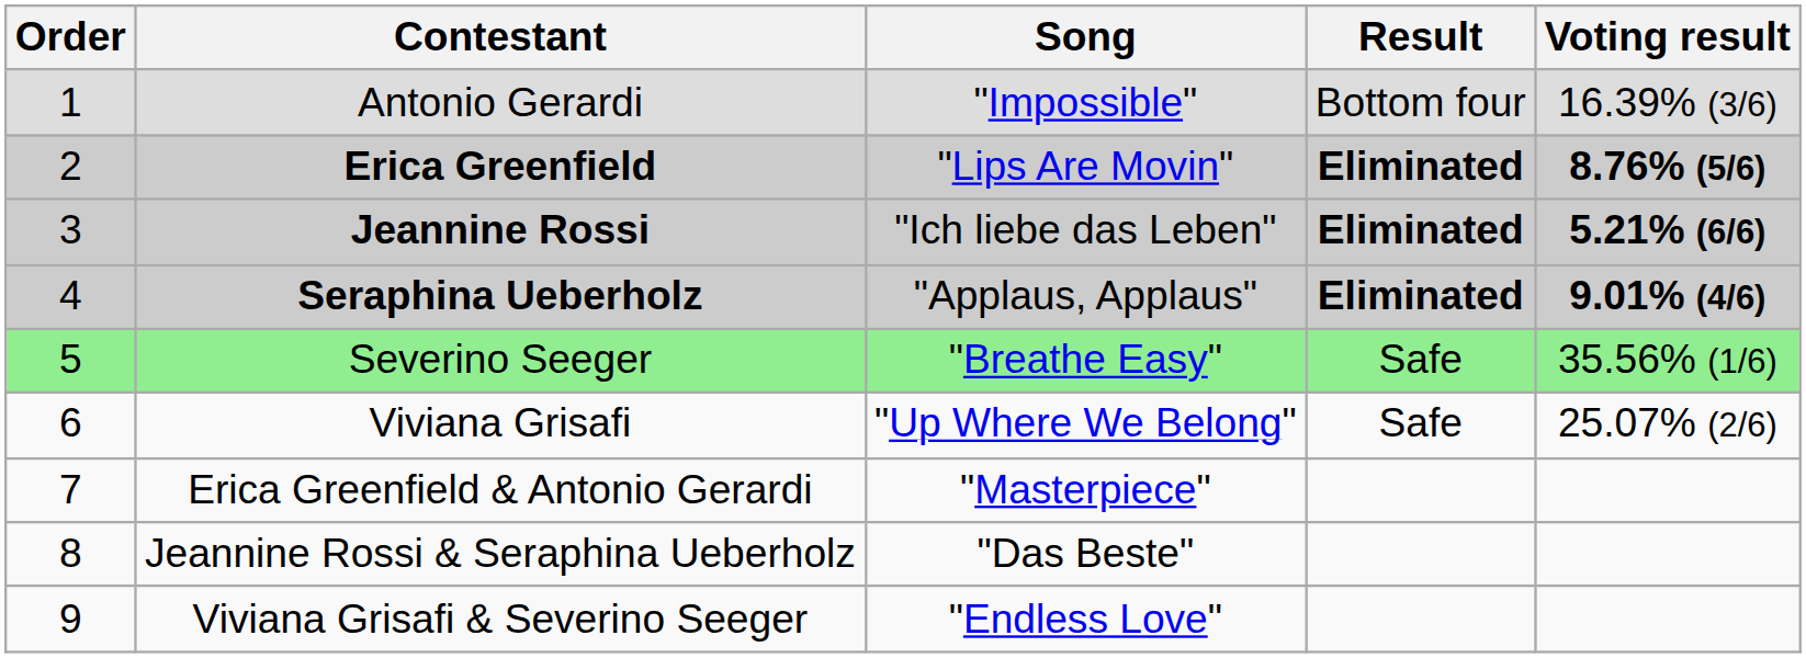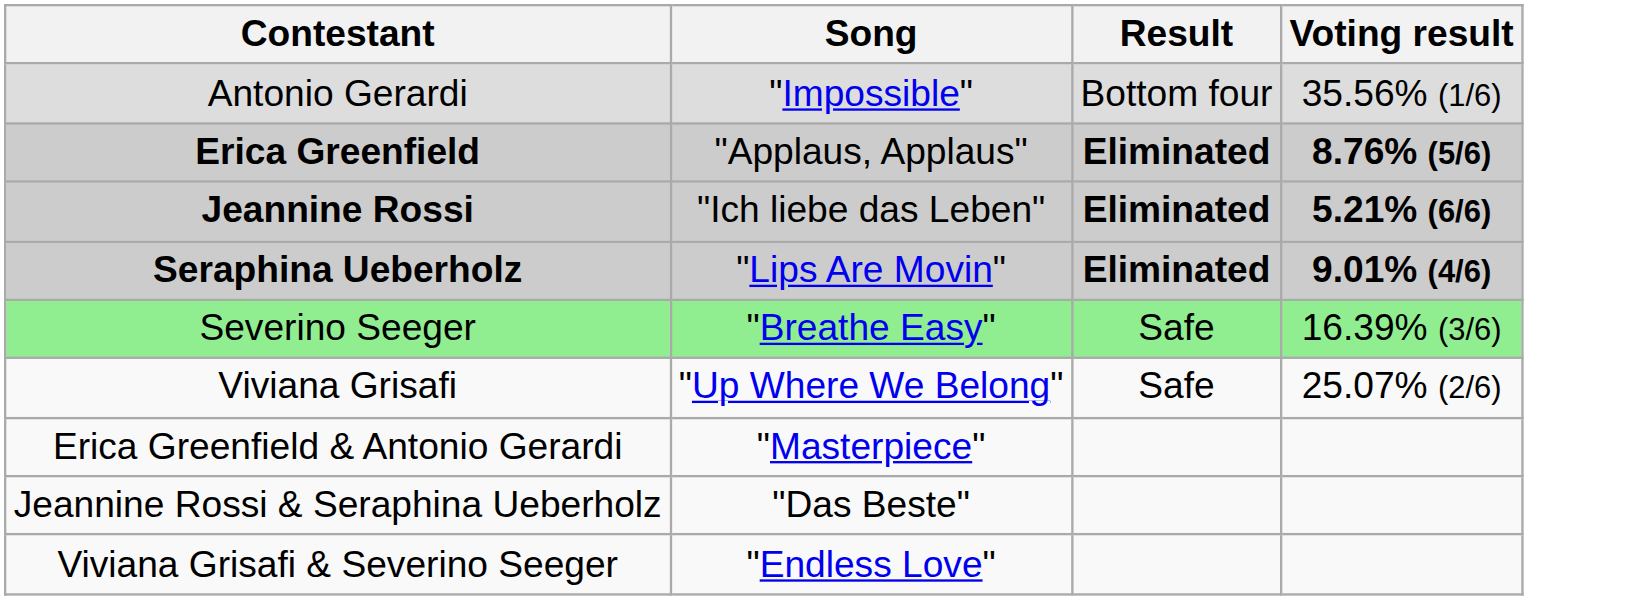 <table class="wikitable" style="text-align:center;">
 <tr>
-<th>Order</th>
 <th>Contestant</th>
 <th>Song</th>
 <th>Result</th>
 <th>Voting result</th>
 </tr>
 <tr style="background:#ddd;">
-<td>1</td>
 <td>Antonio Gerardi</td>
 <td>"<a href='#'>Impossible</a>"</td>
 <td>Bottom four</td>
-<td>16.39% <small>(3/6)</small></td>
+<td>35.56% <small>(1/6)</small></td>
 </tr>
 <tr style="background:#ccc;">
-<td>2</td>
 <td><strong>Erica Greenfield</strong></td>
-<td>"<a href='#'>Lips Are Movin</a>"</td>
+<td>"Applaus, Applaus"</td>
 <td><strong>Eliminated</strong></td>
 <td><strong>8.76% <small>(5/6)</small></strong></td>
 </tr>
 <tr style="background:#ccc;">
-<td>3</td>
 <td><strong>Jeannine Rossi</strong></td>
 <td>"Ich liebe das Leben"</td>
 <td><strong>Eliminated</strong></td>
 <td><strong>5.21% <small>(6/6)</small></strong></td>
 </tr>
 <tr style="background:#ccc;">
-<td>4</td>
 <td><strong>Seraphina Ueberholz</strong></td>
-<td>"Applaus, Applaus"</td>
+<td>"<a href='#'>Lips Are Movin</a>"</td>
 <td><strong>Eliminated</strong></td>
 <td><strong>9.01% <small>(4/6)</small></strong></td>
 </tr>
 <tr style="background:lightgreen;">
-<td>5</td>
 <td>Severino Seeger</td>
 <td>"<a href='#'>Breathe Easy</a>"</td>
 <td>Safe</td>
-<td>35.56% <small>(1/6)</small></td>
+<td>16.39% <small>(3/6)</small></td>
 </tr>
 <tr>
-<td>6</td>
 <td>Viviana Grisafi</td>
 <td>"<a href='#'>Up Where We Belong</a>"</td>
 <td>Safe</td>
 <td>25.07% <small>(2/6)</small></td>
 </tr>
 <tr>
-<td>7</td>
 <td>Erica Greenfield & Antonio Gerardi</td>
 <td>"<a href='#'>Masterpiece</a>"</td>
 <td></td>
 <td></td>
 </tr>
 <tr>
-<td>8</td>
 <td>Jeannine Rossi & Seraphina Ueberholz</td>
 <td>"Das Beste"</td>
 <td></td>
 <td></td>
 </tr>
 <tr>
-<td>9</td>
 <td>Viviana Grisafi & Severino Seeger</td>
 <td>"<a href='#'>Endless Love</a>"</td>
 <td></td>
 <td></td>
 </tr>
 </table>
